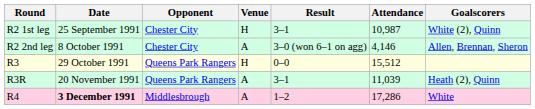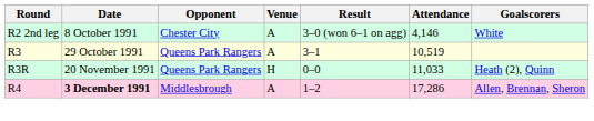 <table class="wikitable">
 <tr>
 <th>Round</th>
 <th>Date</th>
 <th>Opponent</th>
 <th>Venue</th>
 <th>Result</th>
 <th>Attendance</th>
 <th>Goalscorers</th>
 </tr>
 <tr style="background-color: #d0ffe3;">
-<td>R2 1st leg</td>
-<td>25 September 1991</td>
-<td><a href='#'>Chester City</a></td>
-<td>H</td>
-<td>3–1</td>
-<td>10,987</td>
-<td><a href='#'>White</a> (2), <a href='#'>Quinn</a></td>
-</tr>
-<tr style="background-color: #d0ffe3;">
 <td>R2 2nd leg</td>
 <td>8 October 1991</td>
 <td><a href='#'>Chester City</a></td>
 <td>A</td>
 <td>3–0 (won 6–1 on agg)</td>
 <td>4,146</td>
-<td><a href='#'>Allen</a>, <a href='#'>Brennan</a>, <a href='#'>Sheron</a></td>
+<td><a href='#'>White</a></td>
 </tr>
 <tr style="background-color: #ffffdd;">
 <td>R3</td>
 <td>29 October 1991</td>
 <td><a href='#'>Queens Park Rangers</a></td>
-<td>H</td>
-<td>0–0</td>
-<td>15,512</td>
+<td>A</td>
+<td>3–1</td>
+<td>10,519</td>
 <td></td>
 </tr>
 <tr style="background-color: #d0ffe3;">
 <td>R3R</td>
 <td>20 November 1991</td>
 <td><a href='#'>Queens Park Rangers</a></td>
-<td>A</td>
-<td>3–1</td>
-<td>11,039</td>
+<td>H</td>
+<td>0–0</td>
+<td>11,033</td>
 <td><a href='#'>Heath</a> (2), <a href='#'>Quinn</a></td>
 </tr>
 <tr style="background-color: #ffd0e3;">
 <td>R4</td>
 <td><strong>3 December 1991</strong></td>
 <td><a href='#'>Middlesbrough</a></td>
 <td>A</td>
 <td>1–2</td>
 <td>17,286</td>
-<td><a href='#'>White</a></td>
+<td><a href='#'>Allen</a>, <a href='#'>Brennan</a>, <a href='#'>Sheron</a></td>
 </tr>
 </table>
